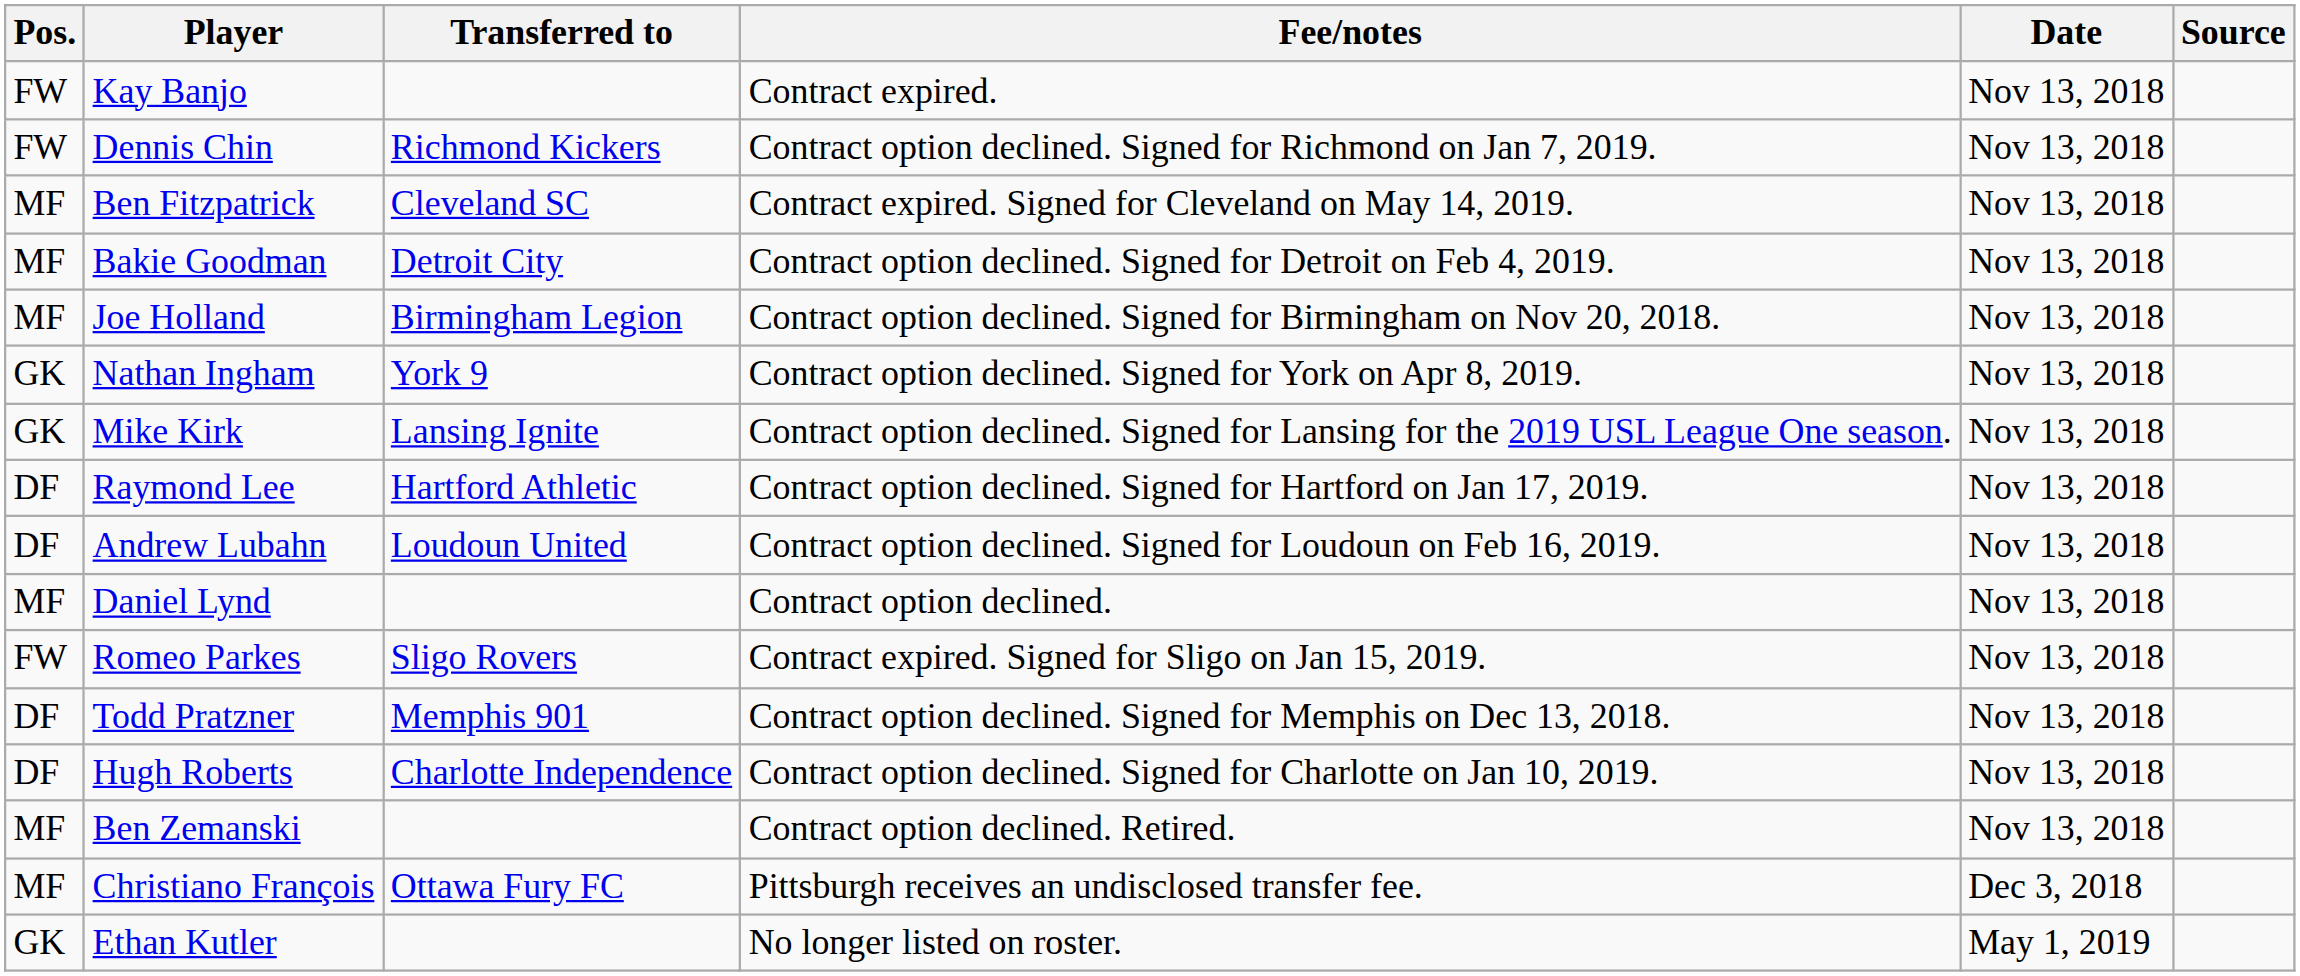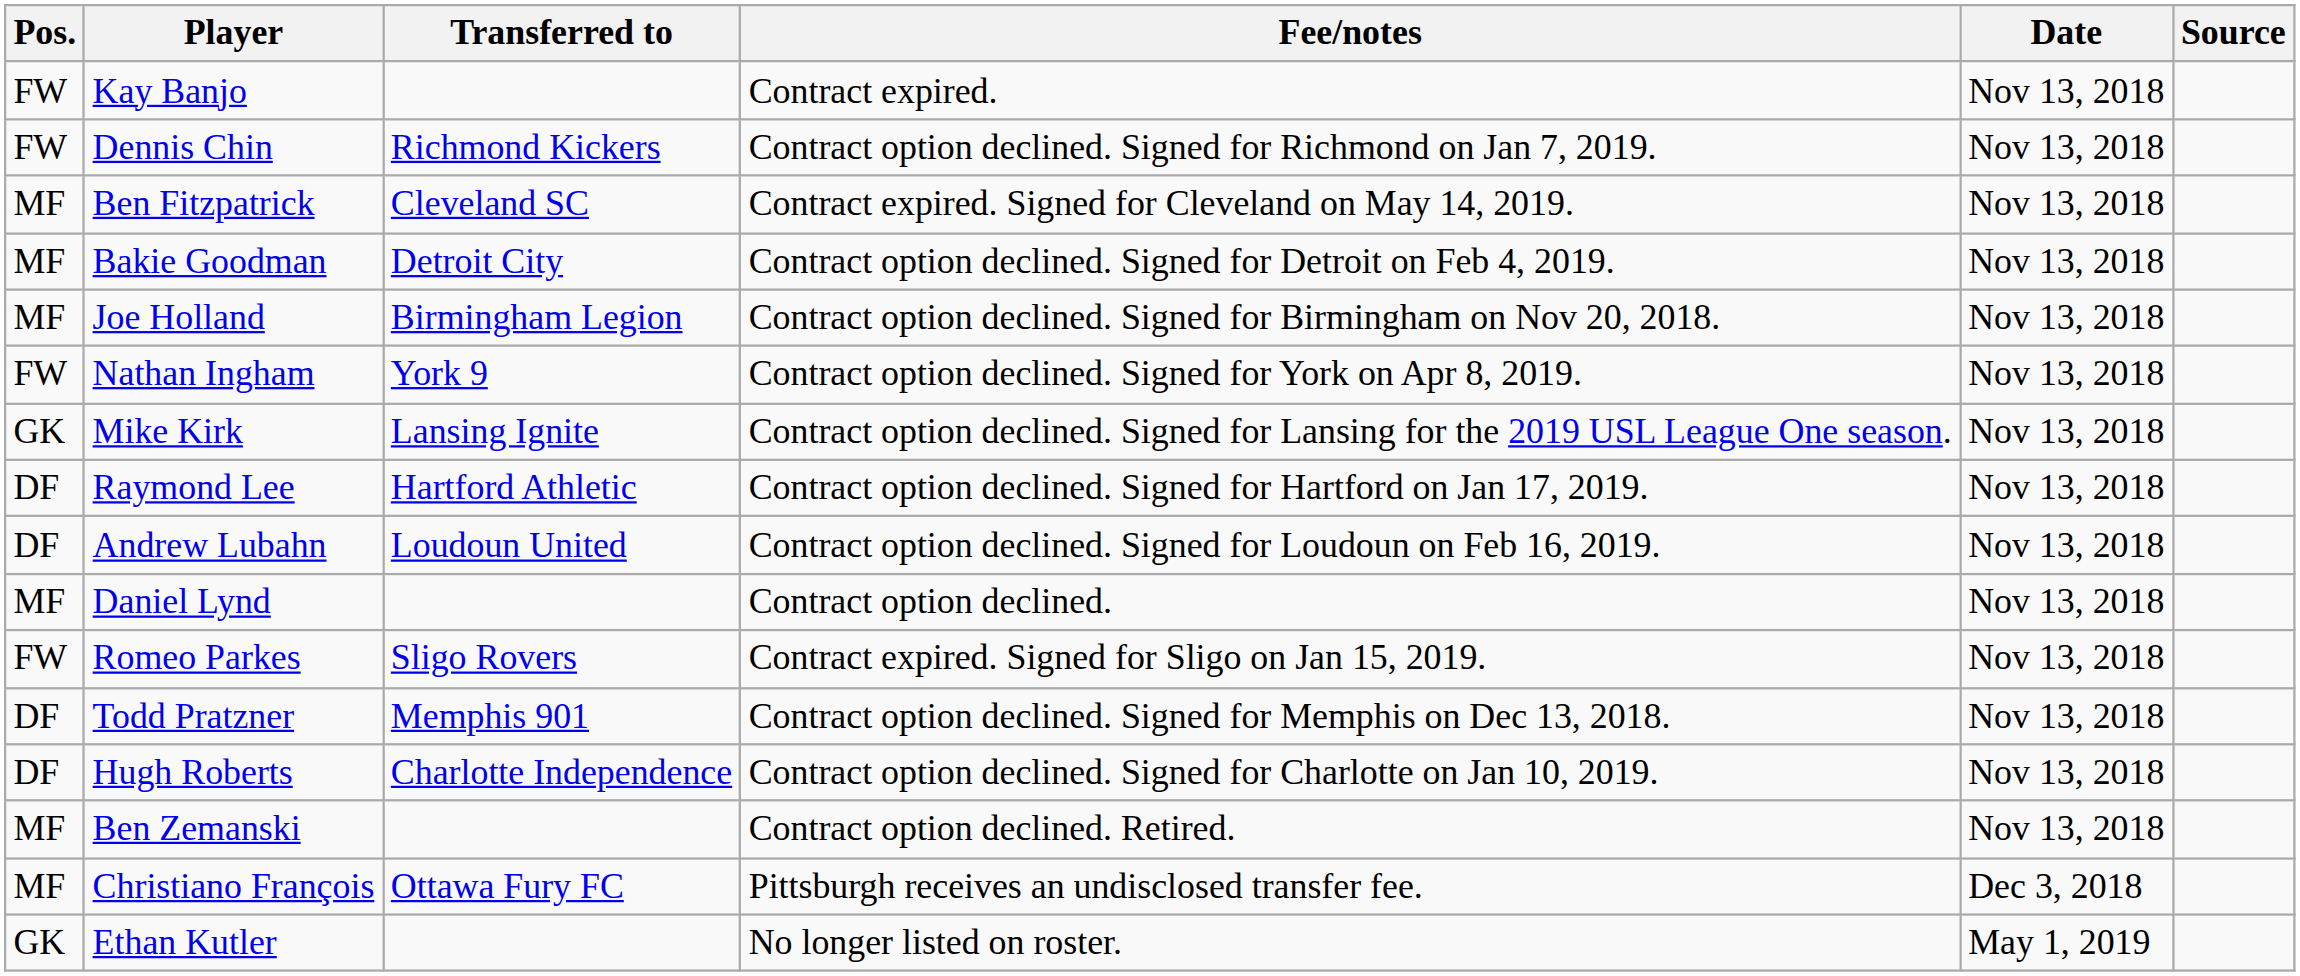 <table class="wikitable sortable" style="text-align: left">
 <tr>
 <th><strong>Pos.</strong></th>
 <th><strong>Player</strong></th>
 <th><strong>Transferred to</strong></th>
 <th><strong>Fee/notes</strong></th>
 <th><strong>Date</strong></th>
 <th><strong>Source</strong></th>
 </tr>
 <tr>
 <td>FW</td>
 <td> <a href='#'>Kay Banjo</a></td>
 <td></td>
 <td>Contract expired.</td>
 <td>Nov 13, 2018</td>
 <td align=center></td>
 </tr>
 <tr>
 <td>FW</td>
 <td> <a href='#'>Dennis Chin</a></td>
 <td> <a href='#'>Richmond Kickers</a></td>
 <td>Contract option declined. Signed for Richmond on Jan 7, 2019.</td>
 <td>Nov 13, 2018</td>
 <td align=center></td>
 </tr>
 <tr>
 <td>MF</td>
 <td> <a href='#'>Ben Fitzpatrick</a></td>
 <td> <a href='#'>Cleveland SC</a></td>
 <td>Contract expired. Signed for Cleveland on May 14, 2019.</td>
 <td>Nov 13, 2018</td>
 <td align=center></td>
 </tr>
 <tr>
 <td>MF</td>
 <td> <a href='#'>Bakie Goodman</a></td>
 <td> <a href='#'>Detroit City</a></td>
 <td>Contract option declined. Signed for Detroit on Feb 4, 2019.</td>
 <td>Nov 13, 2018</td>
 <td align=center></td>
 </tr>
 <tr>
 <td>MF</td>
 <td> <a href='#'>Joe Holland</a></td>
 <td> <a href='#'>Birmingham Legion</a></td>
 <td>Contract option declined. Signed for Birmingham on Nov 20, 2018.</td>
 <td>Nov 13, 2018</td>
 <td align=center></td>
 </tr>
 <tr>
-<td>GK</td>
+<td>FW</td>
 <td> <a href='#'>Nathan Ingham</a></td>
 <td> <a href='#'>York 9</a></td>
 <td>Contract option declined. Signed for York on Apr 8, 2019.</td>
 <td>Nov 13, 2018</td>
 <td align=center></td>
 </tr>
 <tr>
 <td>GK</td>
 <td> <a href='#'>Mike Kirk</a></td>
 <td> <a href='#'>Lansing Ignite</a></td>
 <td>Contract option declined. Signed for Lansing for the <a href='#'>2019 USL League One season</a>.</td>
 <td>Nov 13, 2018</td>
 <td align=center></td>
 </tr>
 <tr>
 <td>DF</td>
 <td> <a href='#'>Raymond Lee</a></td>
 <td> <a href='#'>Hartford Athletic</a></td>
 <td>Contract option declined. Signed for Hartford on Jan 17, 2019.</td>
 <td>Nov 13, 2018</td>
 <td align=center></td>
 </tr>
 <tr>
 <td>DF</td>
 <td> <a href='#'>Andrew Lubahn</a></td>
 <td> <a href='#'>Loudoun United</a></td>
 <td>Contract option declined. Signed for Loudoun on Feb 16, 2019.</td>
 <td>Nov 13, 2018</td>
 <td align=center></td>
 </tr>
 <tr>
 <td>MF</td>
 <td> <a href='#'>Daniel Lynd</a></td>
 <td></td>
 <td>Contract option declined.</td>
 <td>Nov 13, 2018</td>
 <td align=center></td>
 </tr>
 <tr>
 <td>FW</td>
 <td> <a href='#'>Romeo Parkes</a></td>
 <td> <a href='#'>Sligo Rovers</a></td>
 <td>Contract expired. Signed for Sligo on Jan 15, 2019.</td>
 <td>Nov 13, 2018</td>
 <td align=center></td>
 </tr>
 <tr>
 <td>DF</td>
 <td> <a href='#'>Todd Pratzner</a></td>
 <td> <a href='#'>Memphis 901</a></td>
 <td>Contract option declined. Signed for Memphis on Dec 13, 2018.</td>
 <td>Nov 13, 2018</td>
 <td align=center></td>
 </tr>
 <tr>
 <td>DF</td>
 <td> <a href='#'>Hugh Roberts</a></td>
 <td> <a href='#'>Charlotte Independence</a></td>
 <td>Contract option declined. Signed for Charlotte on Jan 10, 2019.</td>
 <td>Nov 13, 2018</td>
 <td align=center></td>
 </tr>
 <tr>
 <td>MF</td>
 <td> <a href='#'>Ben Zemanski</a></td>
 <td></td>
 <td>Contract option declined. Retired.</td>
 <td>Nov 13, 2018</td>
 <td align=center></td>
 </tr>
 <tr>
 <td>MF</td>
 <td> <a href='#'>Christiano François</a></td>
 <td> <a href='#'>Ottawa Fury FC</a></td>
 <td>Pittsburgh receives an undisclosed transfer fee.</td>
 <td>Dec 3, 2018</td>
 <td align=center></td>
 </tr>
 <tr>
 <td>GK</td>
 <td> <a href='#'>Ethan Kutler</a></td>
 <td></td>
 <td>No longer listed on roster.</td>
 <td>May 1, 2019</td>
 <td align=center></td>
 </tr>
 </table>
